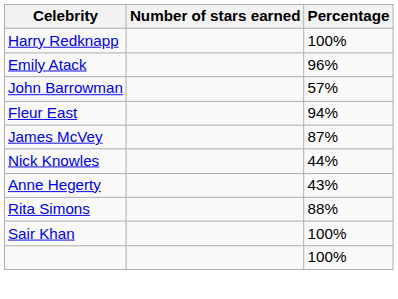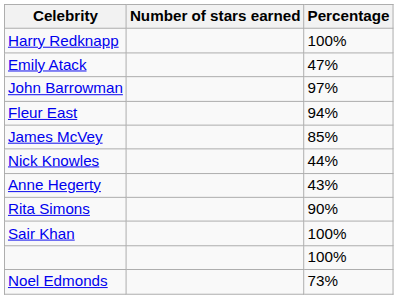 <table class=wikitable >
 <tr>
 <th>Celebrity</th>
 <th>Number of stars earned</th>
 <th>Percentage</th>
 </tr>
 <tr>
 <td><a href='#'>Harry Redknapp</a></td>
 <td></td>
 <td>100%</td>
 </tr>
 <tr>
 <td><a href='#'>Emily Atack</a></td>
 <td></td>
-<td>96%</td>
+<td>47%</td>
 </tr>
 <tr>
 <td><a href='#'>John Barrowman</a></td>
 <td></td>
-<td>57%</td>
+<td>97%</td>
 </tr>
 <tr>
 <td><a href='#'>Fleur East</a></td>
 <td></td>
 <td>94%</td>
 </tr>
 <tr>
 <td><a href='#'>James McVey</a></td>
 <td></td>
-<td>87%</td>
+<td>85%</td>
 </tr>
 <tr>
 <td><a href='#'>Nick Knowles</a></td>
 <td></td>
 <td>44%</td>
 </tr>
 <tr>
 <td><a href='#'>Anne Hegerty</a></td>
 <td></td>
 <td>43%</td>
 </tr>
 <tr>
 <td><a href='#'>Rita Simons</a></td>
 <td></td>
-<td>88%</td>
+<td>90%</td>
 </tr>
 <tr>
 <td><a href='#'>Sair Khan</a></td>
 <td></td>
 <td>100%</td>
 </tr>
 <tr>
 <td></td>
 <td></td>
 <td>100%</td>
 </tr>
+<tr>
+<td><a href='#'>Noel Edmonds</a></td>
+<td></td>
+<td>73%</td>
+</tr>
 </table>
